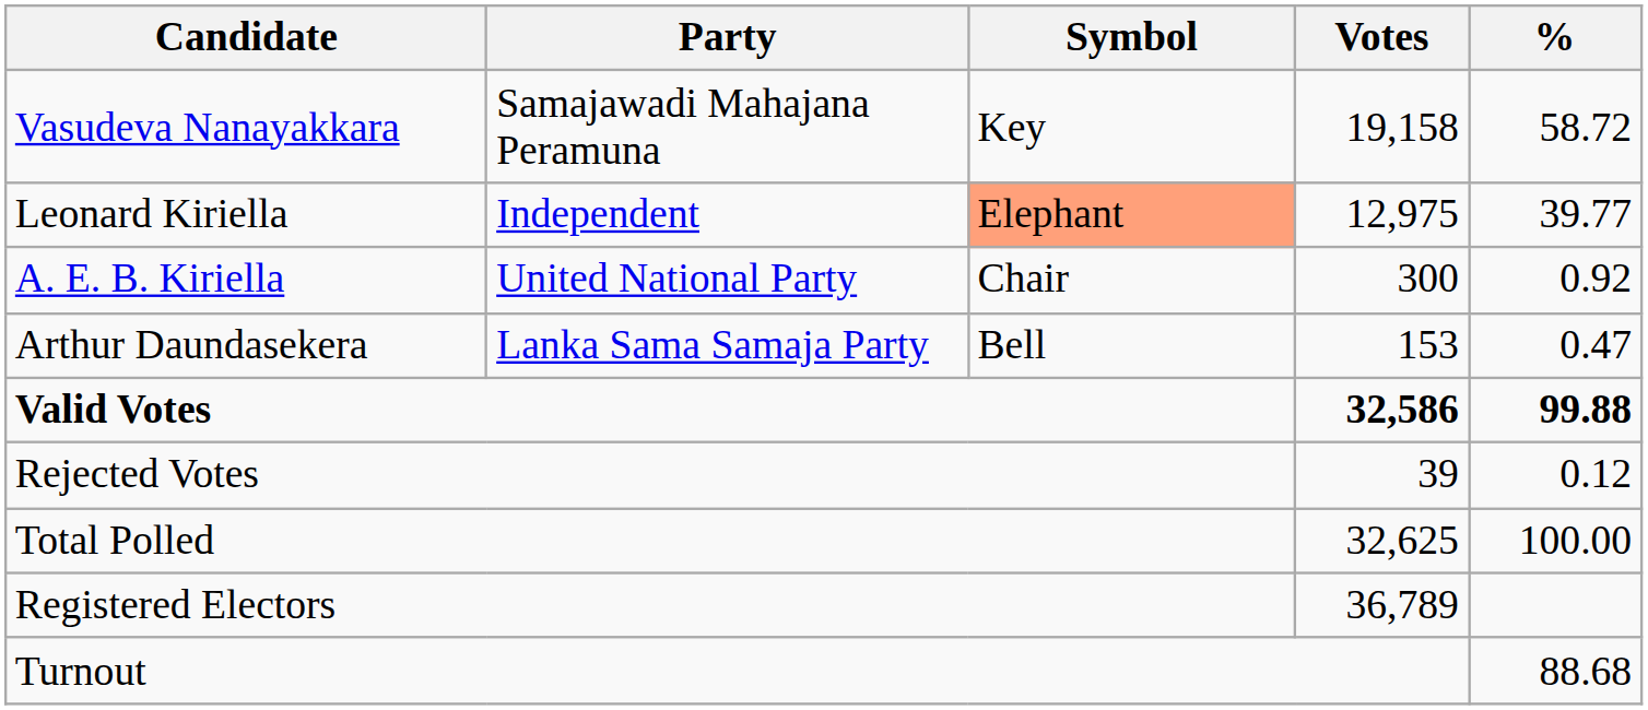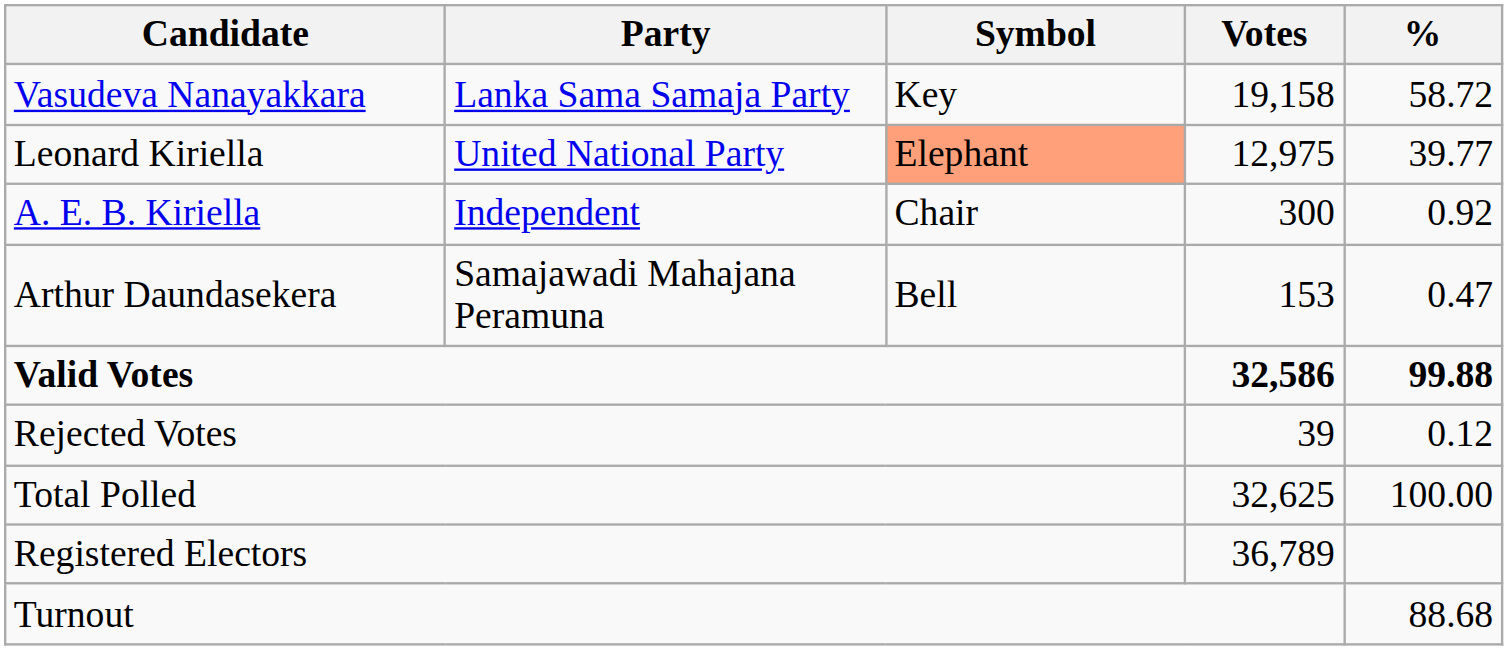 <table class="wikitable" border="1" style="text-align:right;">
 <tr>
 <th align=left width="180">Candidate</th>
 <th align=left width="180">Party</th>
 <th align=left width="120">Symbol</th>
 <th align=left width="60">Votes</th>
 <th align=left width="60">%</th>
 </tr>
 <tr>
 <td align=left><a href='#'>Vasudeva Nanayakkara</a></td>
-<td align=left>Samajawadi Mahajana Peramuna</td>
+<td align=left><a href='#'>Lanka Sama Samaja Party</a></td>
 <td align=left>Key</td>
 <td>19,158</td>
 <td>58.72</td>
 </tr>
 <tr>
 <td align=left>Leonard Kiriella</td>
-<td align=left><a href='#'>Independent</a></td>
+<td align=left><a href='#'>United National Party</a></td>
 <td align=left style="background: lightsalmon;">Elephant</td>
 <td>12,975</td>
 <td>39.77</td>
 </tr>
 <tr>
 <td align=left><a href='#'>A. E. B. Kiriella</a></td>
-<td align=left><a href='#'>United National Party</a></td>
+<td align=left><a href='#'>Independent</a></td>
 <td align=left>Chair</td>
 <td>300</td>
 <td>0.92</td>
 </tr>
 <tr>
 <td align=left>Arthur Daundasekera</td>
-<td align=left><a href='#'>Lanka Sama Samaja Party</a></td>
+<td align=left>Samajawadi Mahajana Peramuna</td>
 <td align=left>Bell</td>
 <td>153</td>
 <td>0.47</td>
 </tr>
 <tr>
 <td align=left colspan=3><strong>Valid Votes</strong></td>
 <td><strong>32,586</strong></td>
 <td><strong>99.88</strong></td>
 </tr>
 <tr>
 <td align=left colspan=3>Rejected Votes</td>
 <td>39</td>
 <td>0.12</td>
 </tr>
 <tr>
 <td align=left colspan=3>Total Polled</td>
 <td>32,625</td>
 <td>100.00</td>
 </tr>
 <tr>
 <td align=left colspan=3>Registered Electors</td>
 <td>36,789</td>
 <td></td>
 </tr>
 <tr>
 <td align=left colspan=4>Turnout</td>
 <td>88.68</td>
 </tr>
 </table>
